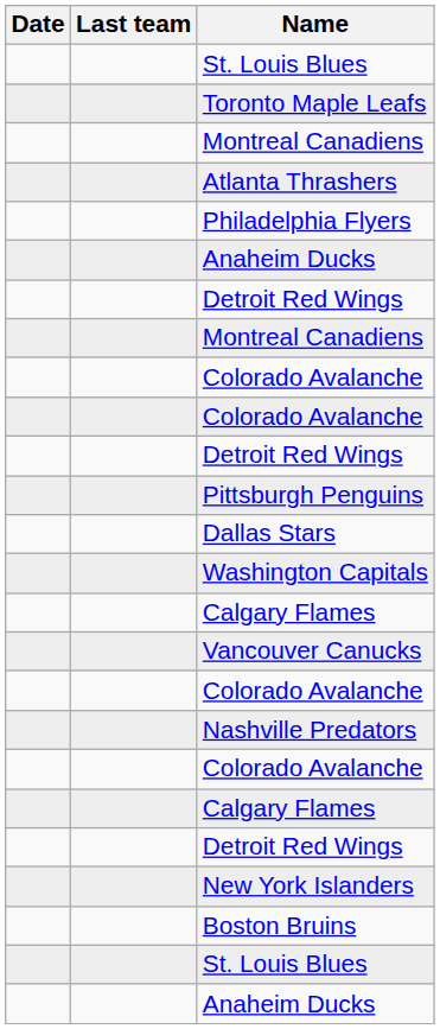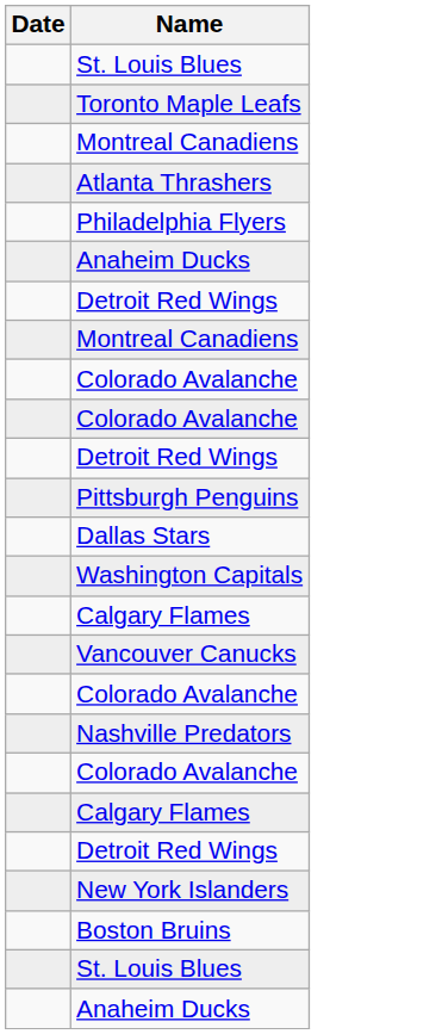 <table class="wikitable sortable">
 <tr>
 <th>Date</th>
-<th>Last team</th>
 <th>Name</th>
 </tr>
 <tr>
-<td></td>
 <td></td>
 <td><a href='#'>St. Louis Blues</a></td>
 </tr>
 <tr bgcolor="eeeeee">
 <td></td>
-<td></td>
 <td><a href='#'>Toronto Maple Leafs</a></td>
 </tr>
 <tr>
-<td></td>
 <td></td>
 <td><a href='#'>Montreal Canadiens</a></td>
 </tr>
 <tr bgcolor="eeeeee">
 <td></td>
-<td></td>
 <td><a href='#'>Atlanta Thrashers</a></td>
 </tr>
 <tr>
-<td></td>
 <td></td>
 <td><a href='#'>Philadelphia Flyers</a></td>
 </tr>
 <tr bgcolor="eeeeee">
 <td></td>
-<td></td>
 <td><a href='#'>Anaheim Ducks</a></td>
 </tr>
 <tr>
-<td></td>
 <td></td>
 <td><a href='#'>Detroit Red Wings</a></td>
 </tr>
 <tr bgcolor="eeeeee">
 <td></td>
-<td></td>
 <td><a href='#'>Montreal Canadiens</a></td>
 </tr>
 <tr>
-<td></td>
 <td></td>
 <td><a href='#'>Colorado Avalanche</a></td>
 </tr>
 <tr bgcolor="eeeeee">
 <td></td>
-<td></td>
 <td><a href='#'>Colorado Avalanche</a></td>
 </tr>
 <tr>
-<td></td>
 <td></td>
 <td><a href='#'>Detroit Red Wings</a></td>
 </tr>
 <tr bgcolor="eeeeee">
 <td></td>
-<td></td>
 <td><a href='#'>Pittsburgh Penguins</a></td>
 </tr>
 <tr>
-<td></td>
 <td></td>
 <td><a href='#'>Dallas Stars</a></td>
 </tr>
 <tr bgcolor="eeeeee">
 <td></td>
-<td></td>
 <td><a href='#'>Washington Capitals</a></td>
 </tr>
 <tr>
-<td></td>
 <td></td>
 <td><a href='#'>Calgary Flames</a></td>
 </tr>
 <tr bgcolor="eeeeee">
 <td></td>
-<td></td>
 <td><a href='#'>Vancouver Canucks</a></td>
 </tr>
 <tr>
-<td></td>
 <td></td>
 <td><a href='#'>Colorado Avalanche</a></td>
 </tr>
 <tr bgcolor="eeeeee">
 <td></td>
-<td></td>
 <td><a href='#'>Nashville Predators</a></td>
 </tr>
 <tr>
-<td></td>
 <td></td>
 <td><a href='#'>Colorado Avalanche</a></td>
 </tr>
 <tr bgcolor="eeeeee">
 <td></td>
-<td></td>
 <td><a href='#'>Calgary Flames</a></td>
 </tr>
 <tr>
-<td></td>
 <td></td>
 <td><a href='#'>Detroit Red Wings</a></td>
 </tr>
 <tr bgcolor="eeeeee">
 <td></td>
-<td></td>
 <td><a href='#'>New York Islanders</a></td>
 </tr>
 <tr>
-<td></td>
 <td></td>
 <td><a href='#'>Boston Bruins</a></td>
 </tr>
 <tr bgcolor="eeeeee">
 <td></td>
-<td></td>
 <td><a href='#'>St. Louis Blues</a></td>
 </tr>
 <tr>
 <td></td>
-<td></td>
 <td><a href='#'>Anaheim Ducks</a></td>
 </tr>
 </table>
